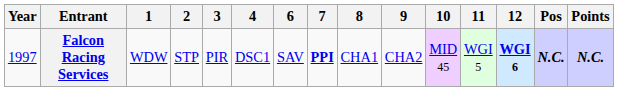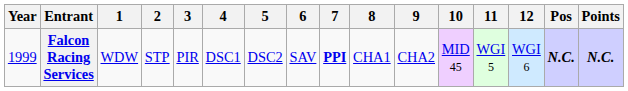 <table class="wikitable" style="text-align:center; font-size:90%">
 <tr>
 <th>Year</th>
 <th>Entrant</th>
 <th>1</th>
 <th>2</th>
 <th>3</th>
 <th>4</th>
+<th>5</th>
 <th>6</th>
 <th>7</th>
 <th>8</th>
 <th>9</th>
 <th>10</th>
 <th>11</th>
 <th>12</th>
 <th>Pos</th>
 <th>Points</th>
 </tr>
 <tr>
-<td><a href='#'>1997</a></td>
+<td><a href='#'>1999</a></td>
 <th><a href='#'>Falcon Racing Services</a></th>
 <td><a href='#'>WDW</a></td>
 <td><a href='#'>STP</a></td>
 <td><a href='#'>PIR</a></td>
 <td><a href='#'>DSC1</a></td>
+<td><a href='#'>DSC2</a></td>
 <td><a href='#'>SAV</a></td>
 <td><strong><a href='#'>PPI</a></strong></td>
 <td><a href='#'>CHA1</a></td>
 <td><a href='#'>CHA2</a></td>
 <td style="background-color:#EFCFFF"><a href='#'>MID</a><br><small>45</small></td>
 <td style="background-color:#DFFFDF"><a href='#'>WGI</a><br><small>5</small></td>
-<td style="background-color:#CFEAFF"><strong><a href='#'>WGI</a><br><small>6</small></strong></td>
+<td style="background-color:#CFEAFF"><a href='#'>WGI</a><br><small>6</small></td>
 <td style="background-color:#CFCFFF"><strong><em>N.C.</em></strong></td>
 <td style="background-color:#CFCFFF"><strong><em>N.C.</em></strong></td>
 </tr>
 </table>
